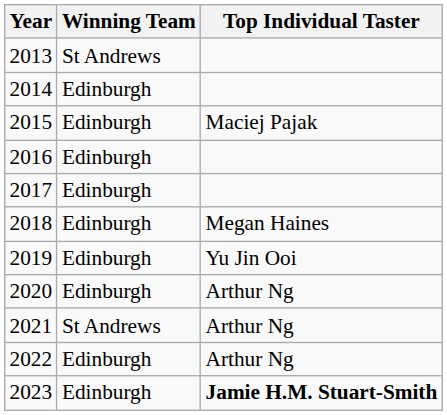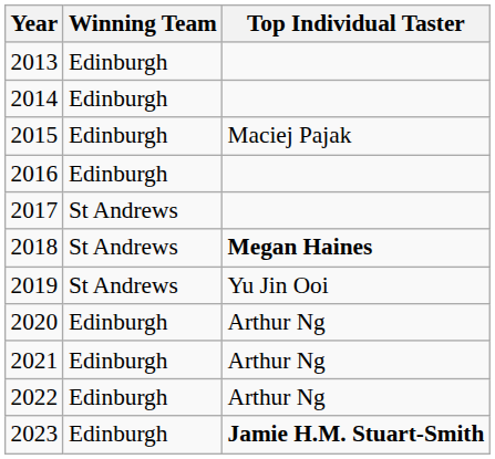 <table class="wikitable">
 <tr>
 <th>Year</th>
 <th>Winning Team</th>
 <th>Top Individual Taster</th>
 </tr>
 <tr>
 <td>2013</td>
-<td>St Andrews</td>
+<td>Edinburgh</td>
 <td></td>
 </tr>
 <tr>
 <td>2014</td>
 <td>Edinburgh</td>
 <td></td>
 </tr>
 <tr>
 <td>2015</td>
 <td>Edinburgh</td>
 <td>Maciej Pajak</td>
 </tr>
 <tr>
 <td>2016</td>
 <td>Edinburgh</td>
 <td></td>
 </tr>
 <tr>
 <td>2017</td>
-<td>Edinburgh</td>
+<td>St Andrews</td>
 <td></td>
 </tr>
 <tr>
 <td>2018</td>
-<td>Edinburgh</td>
-<td>Megan Haines</td>
+<td>St Andrews</td>
+<td><strong>Megan Haines</strong></td>
 </tr>
 <tr>
 <td>2019</td>
-<td>Edinburgh</td>
+<td>St Andrews</td>
 <td>Yu Jin Ooi</td>
 </tr>
 <tr>
 <td>2020</td>
 <td>Edinburgh</td>
 <td>Arthur Ng</td>
 </tr>
 <tr>
 <td>2021</td>
-<td>St Andrews</td>
+<td>Edinburgh</td>
 <td>Arthur Ng</td>
 </tr>
 <tr>
 <td>2022</td>
 <td>Edinburgh</td>
 <td>Arthur Ng</td>
 </tr>
 <tr>
 <td>2023</td>
 <td>Edinburgh</td>
 <td><strong>Jamie H.M. Stuart-Smith</strong></td>
 </tr>
 </table>
